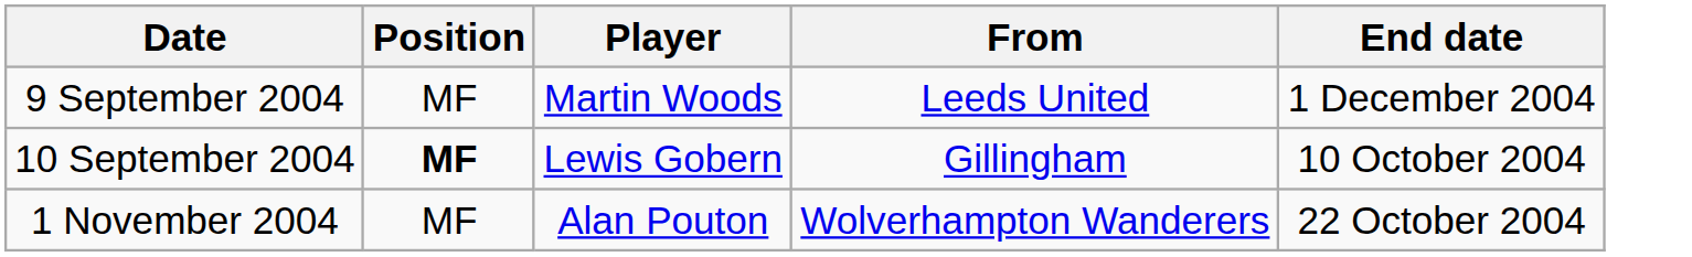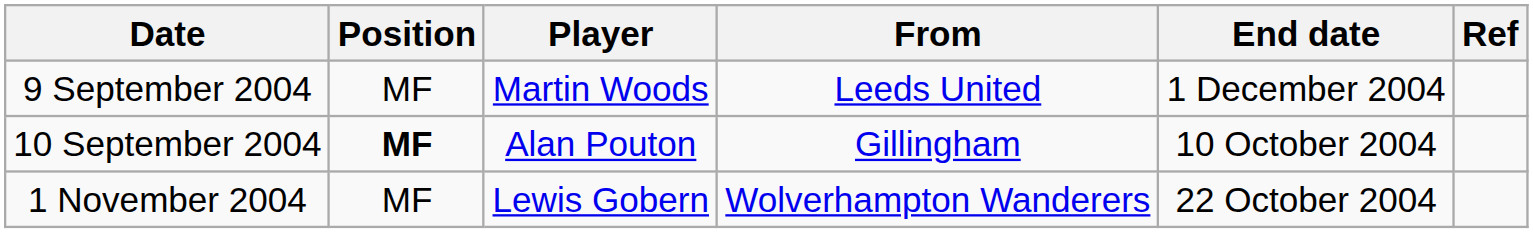 <table class="wikitable" style="font-size: 95%; text-align: center;">
 <tr>
 <th>Date</th>
 <th>Position</th>
 <th>Player</th>
 <th>From</th>
 <th>End date</th>
+<th>Ref</th>
 </tr>
 <tr>
 <td>9 September 2004</td>
 <td>MF</td>
 <td><a href='#'>Martin Woods</a></td>
 <td><a href='#'>Leeds United</a></td>
 <td>1 December 2004</td>
+<td></td>
 </tr>
 <tr>
 <td>10 September 2004</td>
 <td><strong>MF</strong></td>
-<td><a href='#'>Lewis Gobern</a></td>
+<td><a href='#'>Alan Pouton</a></td>
 <td><a href='#'>Gillingham</a></td>
 <td>10 October 2004</td>
+<td></td>
 </tr>
 <tr>
 <td>1 November 2004</td>
 <td>MF</td>
-<td><a href='#'>Alan Pouton</a></td>
+<td><a href='#'>Lewis Gobern</a></td>
 <td><a href='#'>Wolverhampton Wanderers</a></td>
 <td>22 October 2004</td>
+<td></td>
 </tr>
 </table>
